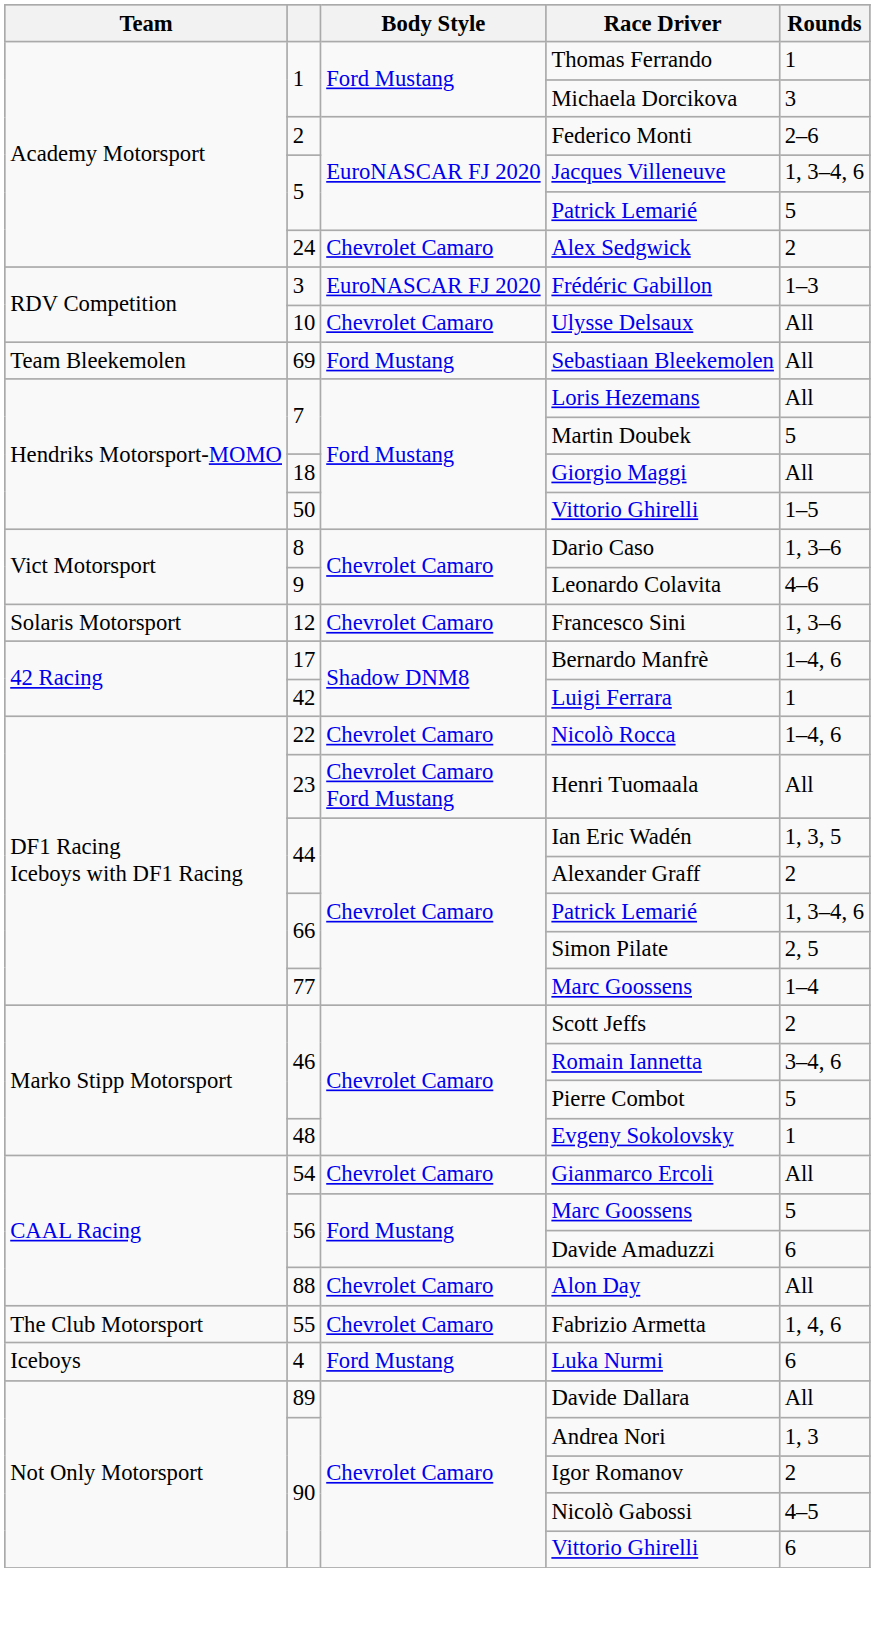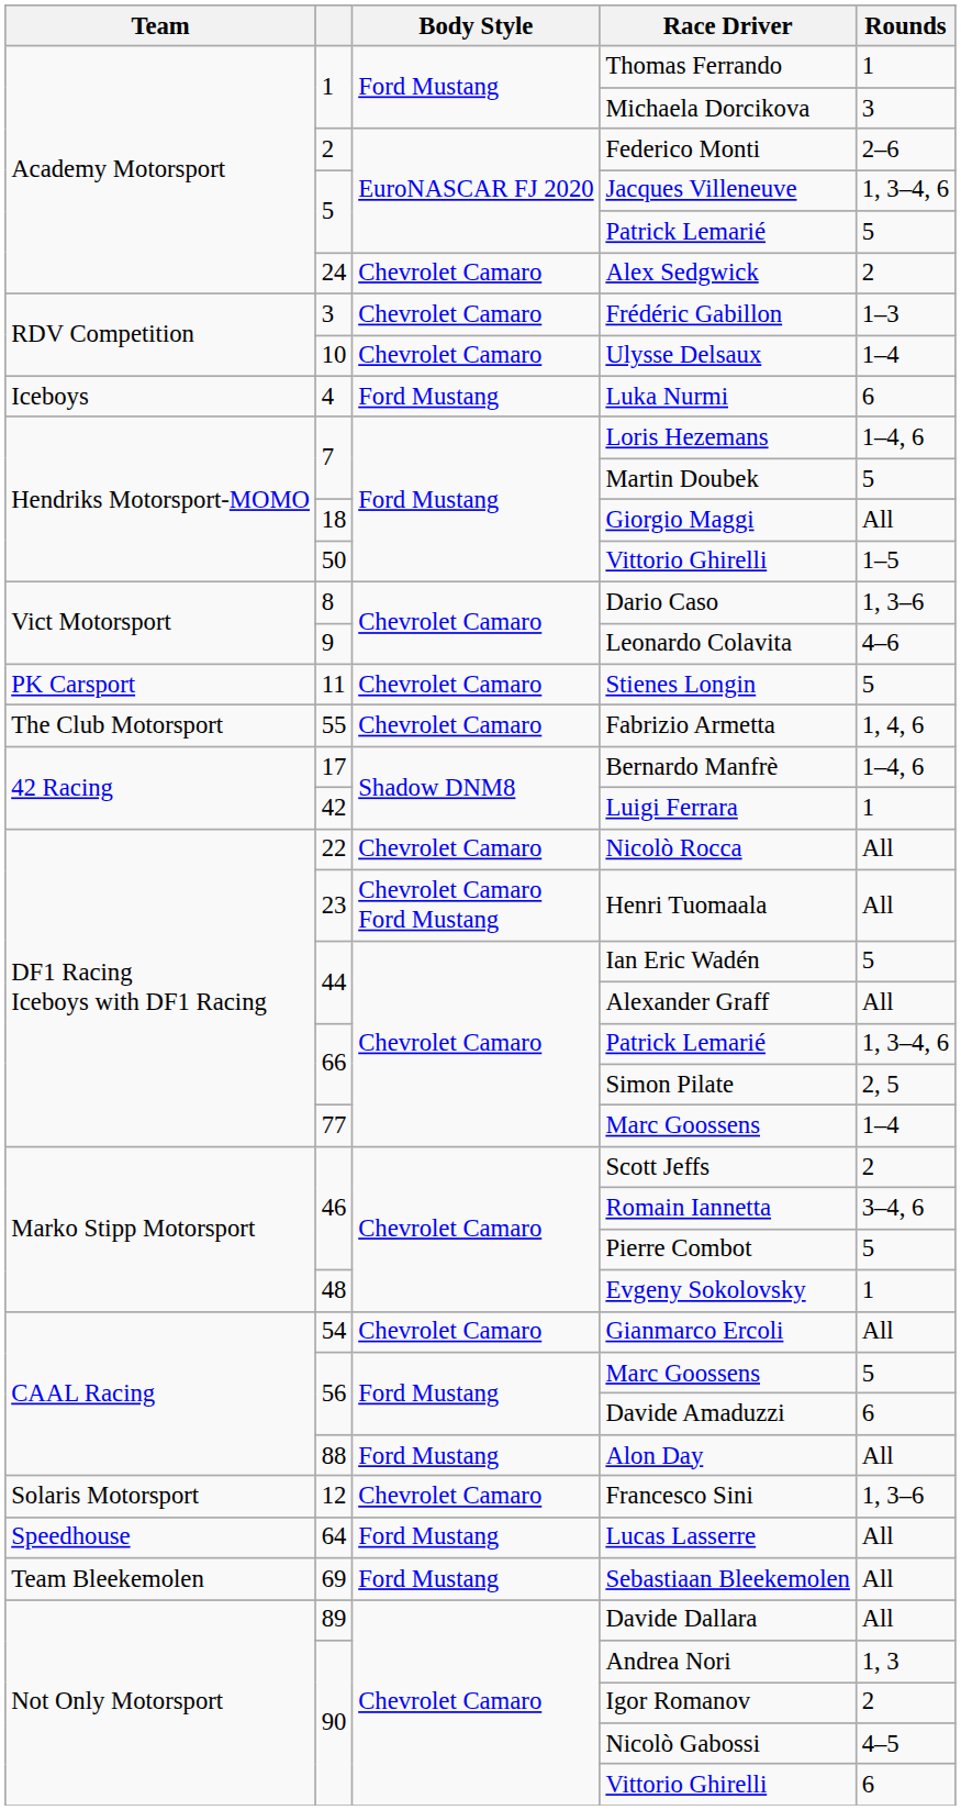 <table class="wikitable" style="font-size: 85%">
 <tr>
 <th>Team</th>
 <th></th>
 <th>Body Style</th>
 <th>Race Driver</th>
 <th>Rounds</th>
 </tr>
 <tr>
 <td rowspan=6> Academy Motorsport</td>
 <td rowspan=2>1</td>
 <td rowspan=2><a href='#'>Ford Mustang</a></td>
 <td> Thomas Ferrando</td>
 <td>1</td>
 </tr>
 <tr>
 <td> Michaela Dorcikova</td>
 <td>3</td>
 </tr>
 <tr>
 <td>2</td>
 <td rowspan=3><a href='#'>EuroNASCAR FJ 2020</a></td>
 <td> Federico Monti</td>
 <td>2–6</td>
 </tr>
 <tr>
 <td rowspan=2>5</td>
 <td> <a href='#'>Jacques Villeneuve</a></td>
 <td>1, 3–4, 6</td>
 </tr>
 <tr>
 <td> <a href='#'>Patrick Lemarié</a></td>
 <td>5</td>
 </tr>
 <tr>
 <td>24</td>
 <td><a href='#'>Chevrolet Camaro</a></td>
 <td> <a href='#'>Alex Sedgwick</a></td>
 <td>2</td>
 </tr>
 <tr>
 <td rowspan=2> RDV Competition</td>
 <td>3</td>
-<td><a href='#'>EuroNASCAR FJ 2020</a></td>
+<td><a href='#'>Chevrolet Camaro</a></td>
 <td>  <a href='#'>Frédéric Gabillon</a></td>
 <td>1–3</td>
 </tr>
 <tr>
 <td>10</td>
 <td><a href='#'>Chevrolet Camaro</a></td>
 <td>  <a href='#'>Ulysse Delsaux</a></td>
-<td>All</td>
+<td>1–4</td>
 </tr>
 <tr>
-<td> Team Bleekemolen</td>
-<td>69</td>
+<td> Iceboys</td>
+<td>4</td>
 <td><a href='#'>Ford Mustang</a></td>
-<td> <a href='#'>Sebastiaan Bleekemolen</a></td>
-<td>All</td>
+<td> <a href='#'>Luka Nurmi</a></td>
+<td>6</td>
 </tr>
 <tr>
 <td rowspan=4> Hendriks Motorsport-<a href='#'>MOMO</a></td>
 <td rowspan=2>7</td>
 <td rowspan=4><a href='#'>Ford Mustang</a></td>
 <td> <a href='#'>Loris Hezemans</a></td>
-<td>All</td>
+<td>1–4, 6</td>
 </tr>
 <tr>
 <td> Martin Doubek</td>
 <td>5</td>
 </tr>
 <tr>
 <td>18</td>
 <td> <a href='#'>Giorgio Maggi</a></td>
 <td>All</td>
 </tr>
 <tr>
 <td>50</td>
 <td> <a href='#'>Vittorio Ghirelli</a></td>
 <td>1–5</td>
 </tr>
 <tr>
 <td rowspan=2> Vict Motorsport</td>
 <td>8</td>
 <td rowspan=2><a href='#'>Chevrolet Camaro</a></td>
 <td> Dario Caso</td>
 <td>1, 3–6</td>
 </tr>
 <tr>
 <td>9</td>
 <td> Leonardo Colavita</td>
 <td>4–6</td>
 </tr>
 <tr>
-<td> Solaris Motorsport</td>
-<td>12</td>
+<td> <a href='#'>PK Carsport</a></td>
+<td>11</td>
 <td><a href='#'>Chevrolet Camaro</a></td>
-<td> Francesco Sini</td>
-<td>1, 3–6</td>
+<td> <a href='#'>Stienes Longin</a></td>
+<td>5</td>
+</tr>
+<tr>
+<td> The Club Motorsport</td>
+<td>55</td>
+<td><a href='#'>Chevrolet Camaro</a></td>
+<td> Fabrizio Armetta</td>
+<td>1, 4, 6</td>
 </tr>
 <tr>
 <td rowspan=2> <a href='#'>42 Racing</a></td>
 <td>17</td>
 <td rowspan=2><a href='#'>Shadow DNM8</a></td>
 <td> Bernardo Manfrè</td>
 <td>1–4, 6</td>
 </tr>
 <tr>
 <td>42</td>
 <td> <a href='#'>Luigi Ferrara</a></td>
 <td>1</td>
 </tr>
 <tr>
 <td rowspan=7> DF1 Racing<br> Iceboys with DF1 Racing</td>
 <td>22</td>
 <td><a href='#'>Chevrolet Camaro</a></td>
 <td> <a href='#'>Nicolò Rocca</a></td>
-<td>1–4, 6</td>
+<td>All</td>
 </tr>
 <tr>
 <td>23</td>
 <td><a href='#'>Chevrolet Camaro</a> <small></small><br><a href='#'>Ford Mustang</a> <small></small></td>
 <td> Henri Tuomaala</td>
 <td>All</td>
 </tr>
 <tr>
 <td rowspan=2>44</td>
 <td rowspan=5><a href='#'>Chevrolet Camaro</a></td>
 <td> Ian Eric Wadén</td>
-<td>1, 3, 5</td>
+<td>5</td>
 </tr>
 <tr>
 <td> Alexander Graff</td>
-<td>2</td>
+<td>All</td>
 </tr>
 <tr>
 <td rowspan=2>66</td>
 <td> <a href='#'>Patrick Lemarié</a></td>
 <td>1, 3–4, 6</td>
 </tr>
 <tr>
 <td> Simon Pilate</td>
 <td>2, 5</td>
 </tr>
 <tr>
 <td>77</td>
 <td> <a href='#'>Marc Goossens</a></td>
 <td>1–4</td>
 </tr>
 <tr>
 <td rowspan=4> Marko Stipp Motorsport</td>
 <td rowspan=3>46</td>
 <td rowspan=4><a href='#'>Chevrolet Camaro</a></td>
 <td> Scott Jeffs</td>
 <td>2</td>
 </tr>
 <tr>
 <td> <a href='#'>Romain Iannetta</a></td>
 <td>3–4, 6</td>
 </tr>
 <tr>
 <td> Pierre Combot</td>
 <td>5</td>
 </tr>
 <tr>
 <td>48</td>
 <td> <a href='#'>Evgeny Sokolovsky</a></td>
 <td>1</td>
 </tr>
 <tr>
 <td rowspan=4> <a href='#'>CAAL Racing</a></td>
 <td>54</td>
 <td><a href='#'>Chevrolet Camaro</a></td>
 <td> <a href='#'>Gianmarco Ercoli</a></td>
 <td>All</td>
 </tr>
 <tr>
 <td rowspan=2>56</td>
 <td rowspan=2><a href='#'>Ford Mustang</a></td>
 <td> <a href='#'>Marc Goossens</a></td>
 <td>5</td>
 </tr>
 <tr>
 <td> Davide Amaduzzi</td>
 <td>6</td>
 </tr>
 <tr>
 <td>88</td>
-<td><a href='#'>Chevrolet Camaro</a></td>
+<td><a href='#'>Ford Mustang</a></td>
 <td> <a href='#'>Alon Day</a></td>
 <td>All</td>
 </tr>
 <tr>
-<td> The Club Motorsport</td>
-<td>55</td>
+<td> Solaris Motorsport</td>
+<td>12</td>
 <td><a href='#'>Chevrolet Camaro</a></td>
-<td> Fabrizio Armetta</td>
-<td>1, 4, 6</td>
+<td> Francesco Sini</td>
+<td>1, 3–6</td>
 </tr>
 <tr>
-<td> Iceboys</td>
-<td>4</td>
+<td> <a href='#'>Speedhouse</a></td>
+<td>64</td>
 <td><a href='#'>Ford Mustang</a></td>
-<td> <a href='#'>Luka Nurmi</a></td>
-<td>6</td>
+<td> <a href='#'>Lucas Lasserre</a></td>
+<td>All</td>
+</tr>
+<tr>
+<td> Team Bleekemolen</td>
+<td>69</td>
+<td><a href='#'>Ford Mustang</a></td>
+<td> <a href='#'>Sebastiaan Bleekemolen</a></td>
+<td>All</td>
 </tr>
 <tr>
 <td rowspan=5> Not Only Motorsport</td>
 <td>89</td>
 <td rowspan=5><a href='#'>Chevrolet Camaro</a></td>
 <td> Davide Dallara</td>
 <td>All</td>
 </tr>
 <tr>
 <td rowspan=4>90</td>
 <td> Andrea Nori</td>
 <td>1, 3</td>
 </tr>
 <tr>
 <td> Igor Romanov</td>
 <td>2</td>
 </tr>
 <tr>
 <td> Nicolò Gabossi</td>
 <td>4–5</td>
 </tr>
 <tr>
 <td> <a href='#'>Vittorio Ghirelli</a></td>
 <td>6</td>
 </tr>
 </table>
